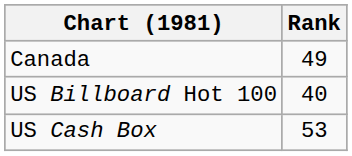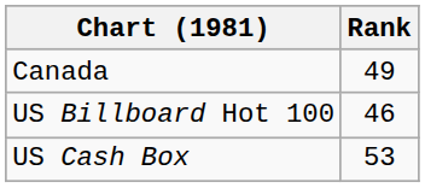 <table class="wikitable sortable">
 <tr>
 <th>Chart (1981)</th>
 <th>Rank</th>
 </tr>
 <tr>
 <td>Canada</td>
 <td style="text-align:center;">49</td>
 </tr>
 <tr>
 <td>US <em>Billboard</em> Hot 100</td>
-<td style="text-align:center;">40</td>
+<td style="text-align:center;">46</td>
 </tr>
 <tr>
 <td>US <em>Cash Box</em></td>
 <td style="text-align:center;">53</td>
 </tr>
 </table>
